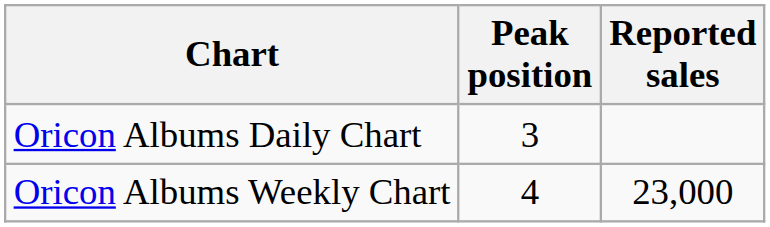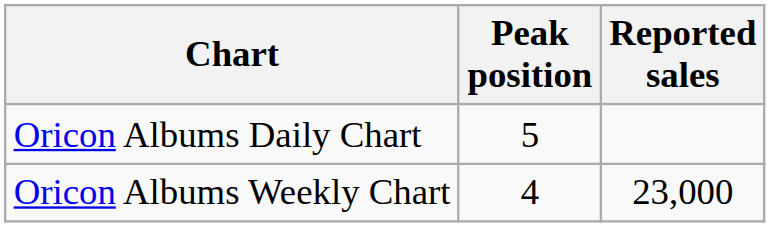 <table class="wikitable">
 <tr>
 <th>Chart</th>
 <th>Peak<br>position</th>
 <th>Reported<br>sales</th>
 </tr>
 <tr>
 <td><a href='#'>Oricon</a>  Albums Daily Chart</td>
-<td style="text-align:center;">3</td>
+<td style="text-align:center;">5</td>
 <td style="text-align:center;"></td>
 </tr>
 <tr>
 <td><a href='#'>Oricon</a>  Albums Weekly Chart</td>
 <td style="text-align:center;">4</td>
 <td style="text-align:center;">23,000</td>
 </tr>
 </table>
